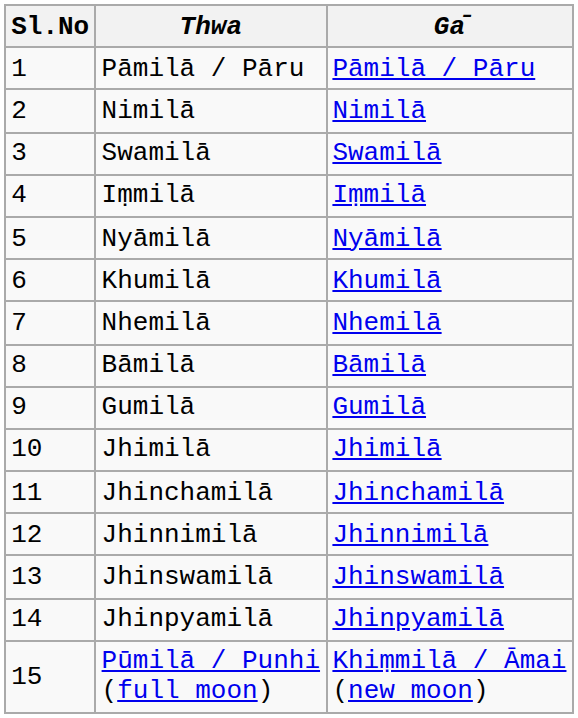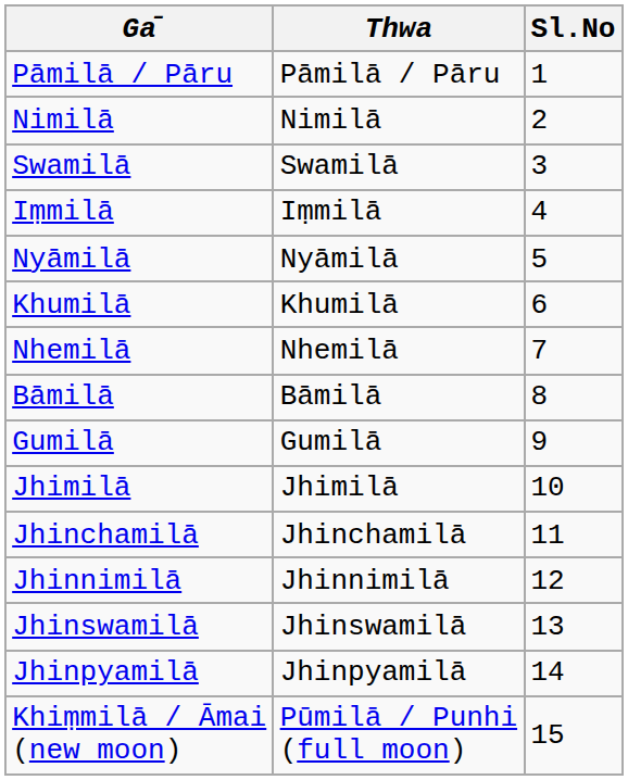 <table class="wikitable">
 <tr>
+<th><em>Gа̄</em></th>
+<th><em>Thwa</em></th>
 <th>Sl.No</th>
-<th><em>Thwa</em></th>
-<th><em>Gа̄</em></th>
 </tr>
 <tr>
+<td><a href='#'>Pāmilā / Pāru</a></td>
+<td>Pāmilā / Pāru</td>
 <td>1</td>
-<td>Pāmilā / Pāru</td>
-<td><a href='#'>Pāmilā / Pāru</a></td>
 </tr>
 <tr>
+<td><a href='#'>Nimilā</a></td>
+<td>Nimilā</td>
 <td>2</td>
-<td>Nimilā</td>
-<td><a href='#'>Nimilā</a></td>
 </tr>
 <tr>
+<td><a href='#'>Swamilā</a></td>
+<td>Swamilā</td>
 <td>3</td>
-<td>Swamilā</td>
-<td><a href='#'>Swamilā</a></td>
 </tr>
 <tr>
+<td><a href='#'>Iṃmilā</a></td>
+<td>Iṃmilā</td>
 <td>4</td>
-<td>Iṃmilā</td>
-<td><a href='#'>Iṃmilā</a></td>
 </tr>
 <tr>
+<td><a href='#'>Nyāmilā</a></td>
+<td>Nyāmilā</td>
 <td>5</td>
-<td>Nyāmilā</td>
-<td><a href='#'>Nyāmilā</a></td>
 </tr>
 <tr>
+<td><a href='#'>Khumilā</a></td>
+<td>Khumilā</td>
 <td>6</td>
-<td>Khumilā</td>
-<td><a href='#'>Khumilā</a></td>
 </tr>
 <tr>
+<td><a href='#'>Nhemilā</a></td>
+<td>Nhemilā</td>
 <td>7</td>
-<td>Nhemilā</td>
-<td><a href='#'>Nhemilā</a></td>
 </tr>
 <tr>
+<td><a href='#'>Bāmilā</a></td>
+<td>Bāmilā</td>
 <td>8</td>
-<td>Bāmilā</td>
-<td><a href='#'>Bāmilā</a></td>
 </tr>
 <tr>
+<td><a href='#'>Gumilā</a></td>
+<td>Gumilā</td>
 <td>9</td>
-<td>Gumilā</td>
-<td><a href='#'>Gumilā</a></td>
 </tr>
 <tr>
+<td><a href='#'>Jhimilā</a></td>
+<td>Jhimilā</td>
 <td>10</td>
-<td>Jhimilā</td>
-<td><a href='#'>Jhimilā</a></td>
 </tr>
 <tr>
+<td><a href='#'>Jhinchamilā</a></td>
+<td>Jhinchamilā</td>
 <td>11</td>
-<td>Jhinchamilā</td>
-<td><a href='#'>Jhinchamilā</a></td>
 </tr>
 <tr>
+<td><a href='#'>Jhinnimilā</a></td>
+<td>Jhinnimilā</td>
 <td>12</td>
-<td>Jhinnimilā</td>
-<td><a href='#'>Jhinnimilā</a></td>
 </tr>
 <tr>
+<td><a href='#'>Jhinswamilā</a></td>
+<td>Jhinswamilā</td>
 <td>13</td>
-<td>Jhinswamilā</td>
-<td><a href='#'>Jhinswamilā</a></td>
 </tr>
 <tr>
+<td><a href='#'>Jhinpyamilā</a></td>
+<td>Jhinpyamilā</td>
 <td>14</td>
-<td>Jhinpyamilā</td>
-<td><a href='#'>Jhinpyamilā</a></td>
 </tr>
 <tr>
+<td><a href='#'>Khiṃmilā / Āmai</a><br>(<a href='#'>new moon</a>)</td>
+<td><a href='#'>Pūmilā / Punhi</a><br>(<a href='#'>full moon</a>)</td>
 <td>15</td>
-<td><a href='#'>Pūmilā / Punhi</a><br>(<a href='#'>full moon</a>)</td>
-<td><a href='#'>Khiṃmilā / Āmai</a><br>(<a href='#'>new moon</a>)</td>
 </tr>
 </table>
